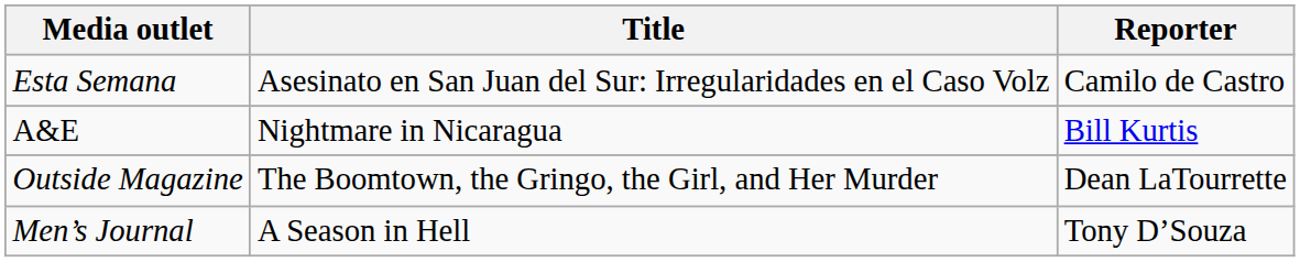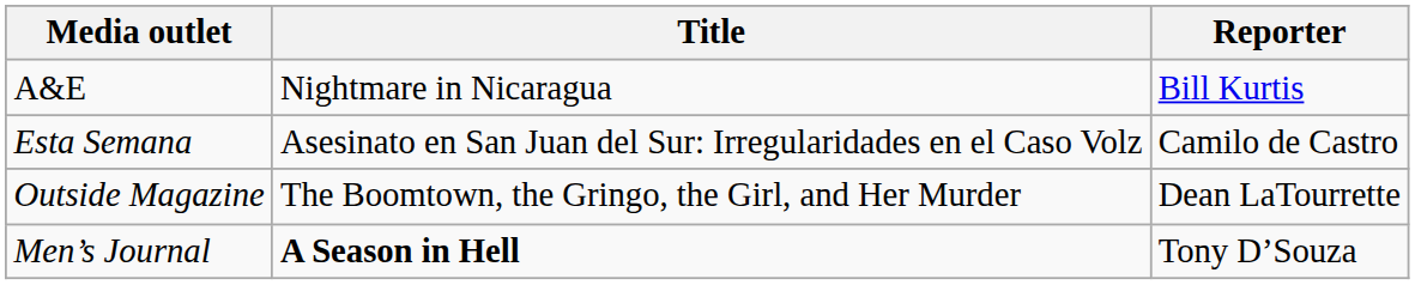 <table class="wikitable">
 <tr>
 <th>Media outlet</th>
 <th>Title</th>
 <th>Reporter</th>
 </tr>
 <tr>
+<td>A&E</td>
+<td>Nightmare in Nicaragua  </td>
+<td><a href='#'>Bill Kurtis</a></td>
+</tr>
+<tr>
 <td><em>Esta Semana</em></td>
 <td>Asesinato en San Juan del Sur: Irregularidades en el Caso Volz </td>
 <td>Camilo de Castro</td>
-</tr>
-<tr>
-<td>A&E</td>
-<td>Nightmare in Nicaragua  </td>
-<td><a href='#'>Bill Kurtis</a></td>
 </tr>
 <tr>
 <td><em>Outside Magazine</em></td>
 <td>The Boomtown, the Gringo, the Girl, and Her Murder </td>
 <td>Dean LaTourrette</td>
 </tr>
 <tr>
 <td><em>Men’s Journal</em></td>
-<td>A Season in Hell  </td>
+<td><strong>A Season in Hell  </strong></td>
 <td>Tony D’Souza</td>
 </tr>
 </table>
